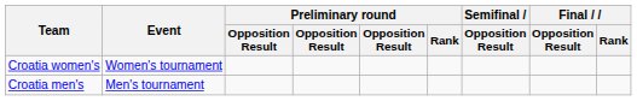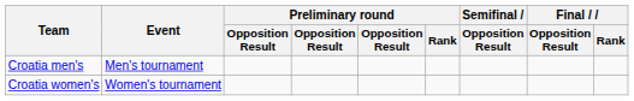 <table class=wikitable style=font-size:90%>
 <tr>
 <th rowspan=2>Team</th>
 <th rowspan=2>Event</th>
 <th colspan=4>Preliminary round</th>
 <th>Semifinal / </th>
 <th colspan=2>Final /  / </th>
 </tr>
 <tr style=font-size:95%>
 <th>Opposition<br>Result</th>
 <th>Opposition<br>Result</th>
 <th>Opposition<br>Result</th>
 <th>Rank</th>
 <th>Opposition<br>Result</th>
 <th>Opposition<br>Result</th>
 <th>Rank</th>
 </tr>
 <tr align=center>
+<td align=left><a href='#'>Croatia men's</a></td>
+<td align=left><a href='#'>Men's tournament</a></td>
+<td></td>
+<td></td>
+<td></td>
+<td></td>
+<td></td>
+<td></td>
+<td></td>
+</tr>
+<tr align=center>
 <td align=left><a href='#'>Croatia women's</a></td>
 <td align=left><a href='#'>Women's tournament</a></td>
 <td></td>
 <td></td>
 <td></td>
 <td></td>
 <td></td>
 <td></td>
 <td></td>
 </tr>
-<tr align=center>
-<td align=left><a href='#'>Croatia men's</a></td>
-<td align=left><a href='#'>Men's tournament</a></td>
-<td></td>
-<td></td>
-<td></td>
-<td></td>
-<td></td>
-<td></td>
-<td></td>
-</tr>
 </table>
